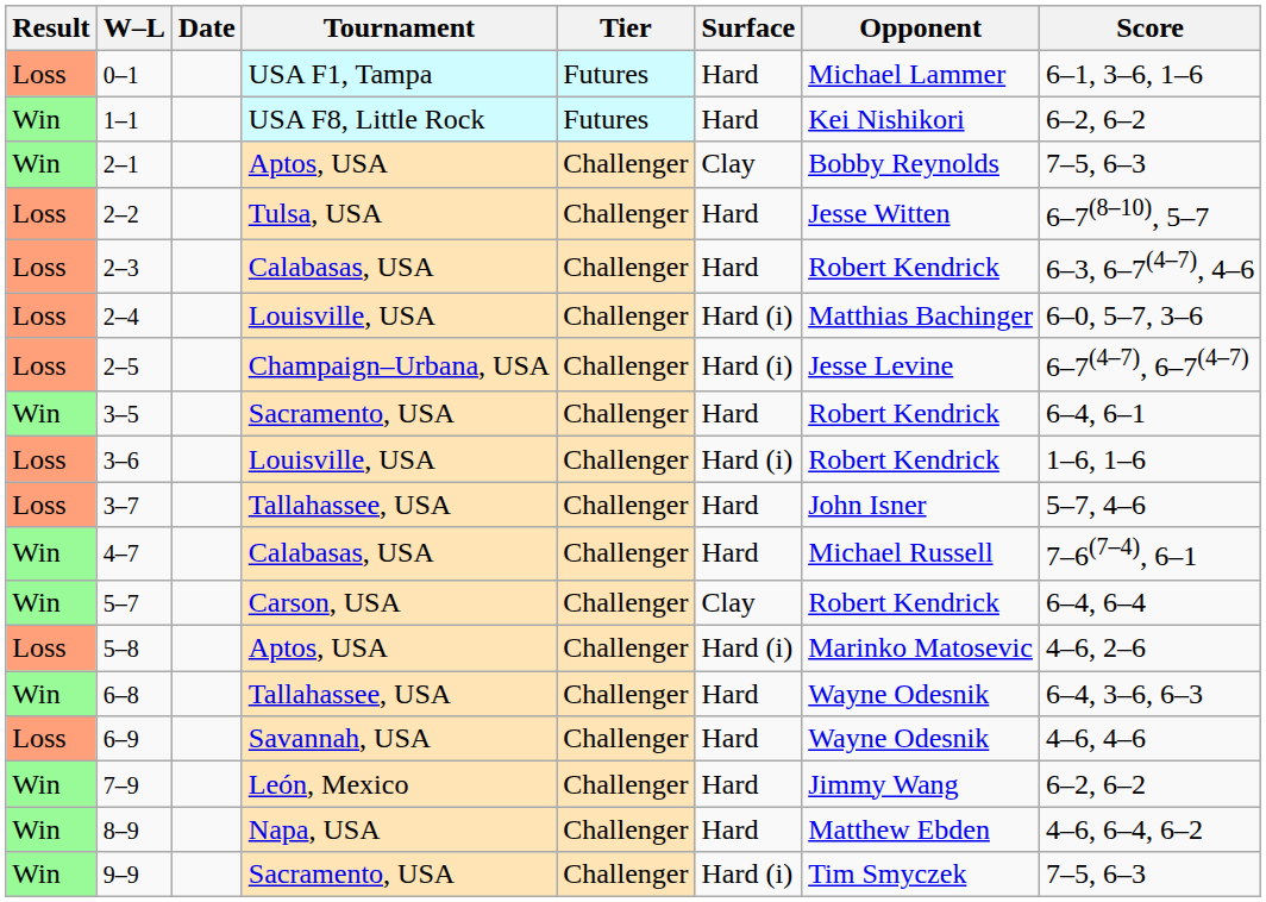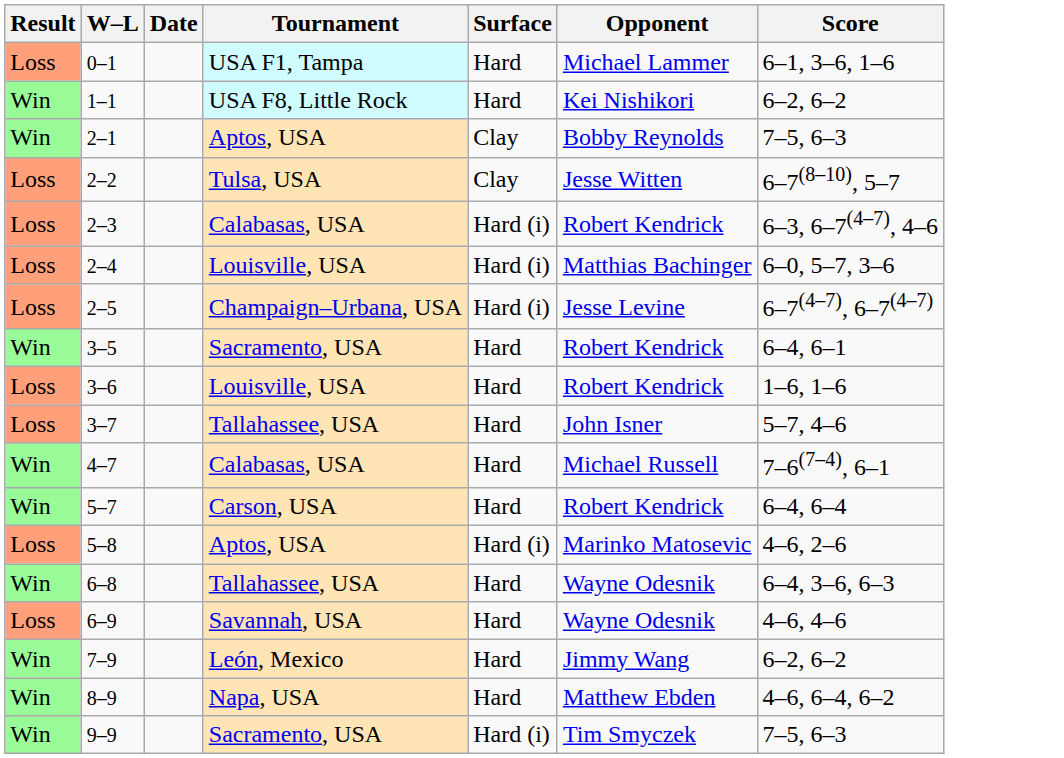 <table class="sortable wikitable">
 <tr>
 <th>Result</th>
 <th class="unsortable">W–L</th>
 <th>Date</th>
 <th>Tournament</th>
-<th>Tier</th>
 <th>Surface</th>
 <th>Opponent</th>
 <th class="unsortable">Score</th>
 </tr>
 <tr>
 <td bgcolor=FFA07A>Loss</td>
 <td><small>0–1</small></td>
 <td></td>
 <td style="background:#cffcff;">USA F1, Tampa</td>
-<td style="background:#cffcff;">Futures</td>
 <td>Hard</td>
 <td> <a href='#'>Michael Lammer</a></td>
 <td>6–1, 3–6, 1–6</td>
 </tr>
 <tr>
 <td bgcolor=98FB98>Win</td>
 <td><small>1–1</small></td>
 <td></td>
 <td style="background:#cffcff;">USA F8, Little Rock</td>
-<td style="background:#cffcff;">Futures</td>
 <td>Hard</td>
 <td> <a href='#'>Kei Nishikori</a></td>
 <td>6–2, 6–2</td>
 </tr>
 <tr>
 <td bgcolor=98FB98>Win</td>
 <td><small>2–1</small></td>
 <td></td>
 <td style="background:moccasin;"><a href='#'>Aptos</a>, USA</td>
-<td style="background:moccasin;">Challenger</td>
 <td>Clay</td>
 <td> <a href='#'>Bobby Reynolds</a></td>
 <td>7–5, 6–3</td>
 </tr>
 <tr>
 <td bgcolor=FFA07A>Loss</td>
 <td><small>2–2</small></td>
 <td></td>
 <td style="background:moccasin;"><a href='#'>Tulsa</a>, USA</td>
-<td style="background:moccasin;">Challenger</td>
-<td>Hard</td>
+<td>Clay</td>
 <td> <a href='#'>Jesse Witten</a></td>
 <td>6–7<sup>(8–10)</sup>, 5–7</td>
 </tr>
 <tr>
 <td bgcolor=FFA07A>Loss</td>
 <td><small>2–3</small></td>
 <td></td>
 <td style="background:moccasin;"><a href='#'>Calabasas</a>, USA</td>
-<td style="background:moccasin;">Challenger</td>
-<td>Hard</td>
+<td>Hard (i)</td>
 <td> <a href='#'>Robert Kendrick</a></td>
 <td>6–3, 6–7<sup>(4–7)</sup>, 4–6</td>
 </tr>
 <tr>
 <td bgcolor=FFA07A>Loss</td>
 <td><small>2–4</small></td>
 <td></td>
 <td style="background:moccasin;"><a href='#'>Louisville</a>, USA</td>
-<td style="background:moccasin;">Challenger</td>
 <td>Hard (i)</td>
 <td> <a href='#'>Matthias Bachinger</a></td>
 <td>6–0, 5–7, 3–6</td>
 </tr>
 <tr>
 <td bgcolor=FFA07A>Loss</td>
 <td><small>2–5</small></td>
 <td></td>
 <td style="background:moccasin;"><a href='#'>Champaign–Urbana</a>, USA</td>
-<td style="background:moccasin;">Challenger</td>
 <td>Hard (i)</td>
 <td> <a href='#'>Jesse Levine</a></td>
 <td>6–7<sup>(4–7)</sup>, 6–7<sup>(4–7)</sup></td>
 </tr>
 <tr>
 <td bgcolor=98FB98>Win</td>
 <td><small>3–5</small></td>
 <td></td>
 <td style="background:moccasin;"><a href='#'>Sacramento</a>, USA</td>
-<td style="background:moccasin;">Challenger</td>
 <td>Hard</td>
 <td> <a href='#'>Robert Kendrick</a></td>
 <td>6–4, 6–1</td>
 </tr>
 <tr>
 <td bgcolor=FFA07A>Loss</td>
 <td><small>3–6</small></td>
 <td></td>
 <td style="background:moccasin;"><a href='#'>Louisville</a>, USA</td>
-<td style="background:moccasin;">Challenger</td>
-<td>Hard (i)</td>
+<td>Hard</td>
 <td> <a href='#'>Robert Kendrick</a></td>
 <td>1–6, 1–6</td>
 </tr>
 <tr>
 <td bgcolor=FFA07A>Loss</td>
 <td><small>3–7</small></td>
 <td><a href='#'></a></td>
 <td style="background:moccasin;"><a href='#'>Tallahassee</a>, USA</td>
-<td style="background:moccasin;">Challenger</td>
 <td>Hard</td>
 <td> <a href='#'>John Isner</a></td>
 <td>5–7, 4–6</td>
 </tr>
 <tr>
 <td bgcolor=98FB98>Win</td>
 <td><small>4–7</small></td>
 <td><a href='#'></a></td>
 <td style="background:moccasin;"><a href='#'>Calabasas</a>, USA</td>
-<td style="background:moccasin;">Challenger</td>
 <td>Hard</td>
 <td> <a href='#'>Michael Russell</a></td>
 <td>7–6<sup>(7–4)</sup>, 6–1</td>
 </tr>
 <tr>
 <td bgcolor=98FB98>Win</td>
 <td><small>5–7</small></td>
 <td><a href='#'></a></td>
 <td style="background:moccasin;"><a href='#'>Carson</a>, USA</td>
-<td style="background:moccasin;">Challenger</td>
-<td>Clay</td>
+<td>Hard</td>
 <td> <a href='#'>Robert Kendrick</a></td>
 <td>6–4, 6–4</td>
 </tr>
 <tr>
 <td bgcolor=FFA07A>Loss</td>
 <td><small>5–8</small></td>
 <td><a href='#'></a></td>
 <td style="background:moccasin;"><a href='#'>Aptos</a>, USA</td>
-<td style="background:moccasin;">Challenger</td>
 <td>Hard (i)</td>
 <td> <a href='#'>Marinko Matosevic</a></td>
 <td>4–6, 2–6</td>
 </tr>
 <tr>
 <td bgcolor=98FB98>Win</td>
 <td><small>6–8</small></td>
 <td><a href='#'></a></td>
 <td style="background:moccasin;"><a href='#'>Tallahassee</a>, USA</td>
-<td style="background:moccasin;">Challenger</td>
 <td>Hard</td>
 <td> <a href='#'>Wayne Odesnik</a></td>
 <td>6–4, 3–6, 6–3</td>
 </tr>
 <tr>
 <td bgcolor=FFA07A>Loss</td>
 <td><small>6–9</small></td>
 <td><a href='#'></a></td>
 <td style="background:moccasin;"><a href='#'>Savannah</a>, USA</td>
-<td style="background:moccasin;">Challenger</td>
 <td>Hard</td>
 <td> <a href='#'>Wayne Odesnik</a></td>
 <td>4–6, 4–6</td>
 </tr>
 <tr>
 <td bgcolor=98FB98>Win</td>
 <td><small>7–9</small></td>
 <td><a href='#'></a></td>
 <td style="background:moccasin;"><a href='#'>León</a>, Mexico</td>
-<td style="background:moccasin;">Challenger</td>
 <td>Hard</td>
 <td> <a href='#'>Jimmy Wang</a></td>
 <td>6–2, 6–2</td>
 </tr>
 <tr>
 <td bgcolor=98FB98>Win</td>
 <td><small>8–9</small></td>
 <td><a href='#'></a></td>
 <td style="background:moccasin;"><a href='#'>Napa</a>, USA</td>
-<td style="background:moccasin;">Challenger</td>
 <td>Hard</td>
 <td> <a href='#'>Matthew Ebden</a></td>
 <td>4–6, 6–4, 6–2</td>
 </tr>
 <tr>
 <td bgcolor=98FB98>Win</td>
 <td><small>9–9</small></td>
 <td><a href='#'></a></td>
 <td style="background:moccasin;"><a href='#'>Sacramento</a>, USA</td>
-<td style="background:moccasin;">Challenger</td>
 <td>Hard (i)</td>
 <td> <a href='#'>Tim Smyczek</a></td>
 <td>7–5, 6–3</td>
 </tr>
 </table>
